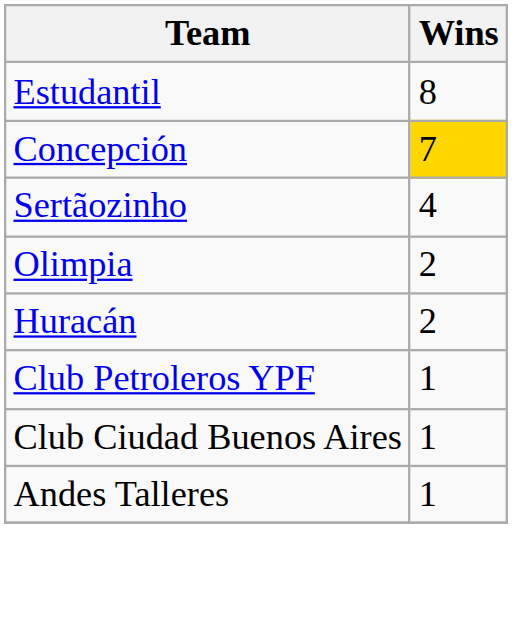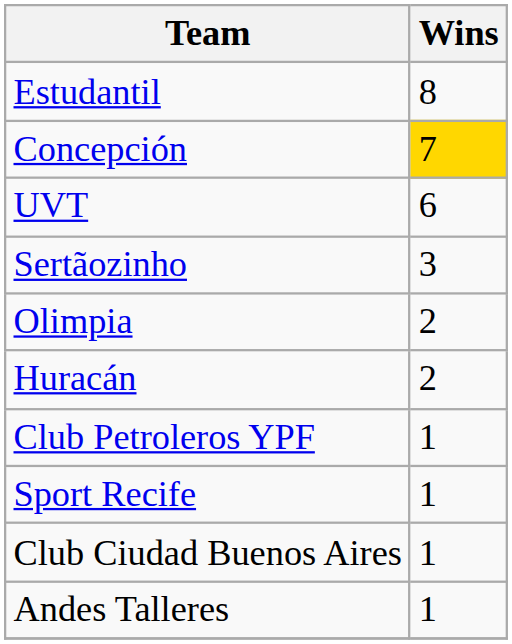 <table class="wikitable">
 <tr>
 <th>Team</th>
 <th>Wins</th>
 </tr>
 <tr>
 <td> <a href='#'>Estudantil</a></td>
 <td>8</td>
 </tr>
 <tr>
 <td> <a href='#'>Concepción</a></td>
 <td style="background: gold;">7</td>
 </tr>
 <tr>
+<td> <a href='#'>UVT</a></td>
+<td>6</td>
+</tr>
+<tr>
 <td> <a href='#'>Sertãozinho</a></td>
-<td>4</td>
+<td>3</td>
 </tr>
 <tr>
 <td> <a href='#'>Olimpia</a></td>
 <td>2</td>
 </tr>
 <tr>
 <td> <a href='#'>Huracán</a></td>
 <td>2</td>
 </tr>
 <tr>
 <td> <a href='#'>Club Petroleros YPF</a></td>
 <td>1</td>
 </tr>
 <tr>
+<td> <a href='#'>Sport Recife</a></td>
+<td>1</td>
+</tr>
+<tr>
 <td> Club Ciudad Buenos Aires</td>
 <td>1</td>
 </tr>
 <tr>
 <td> Andes Talleres</td>
 <td>1</td>
 </tr>
 <tr>
 </tr>
 </table>
